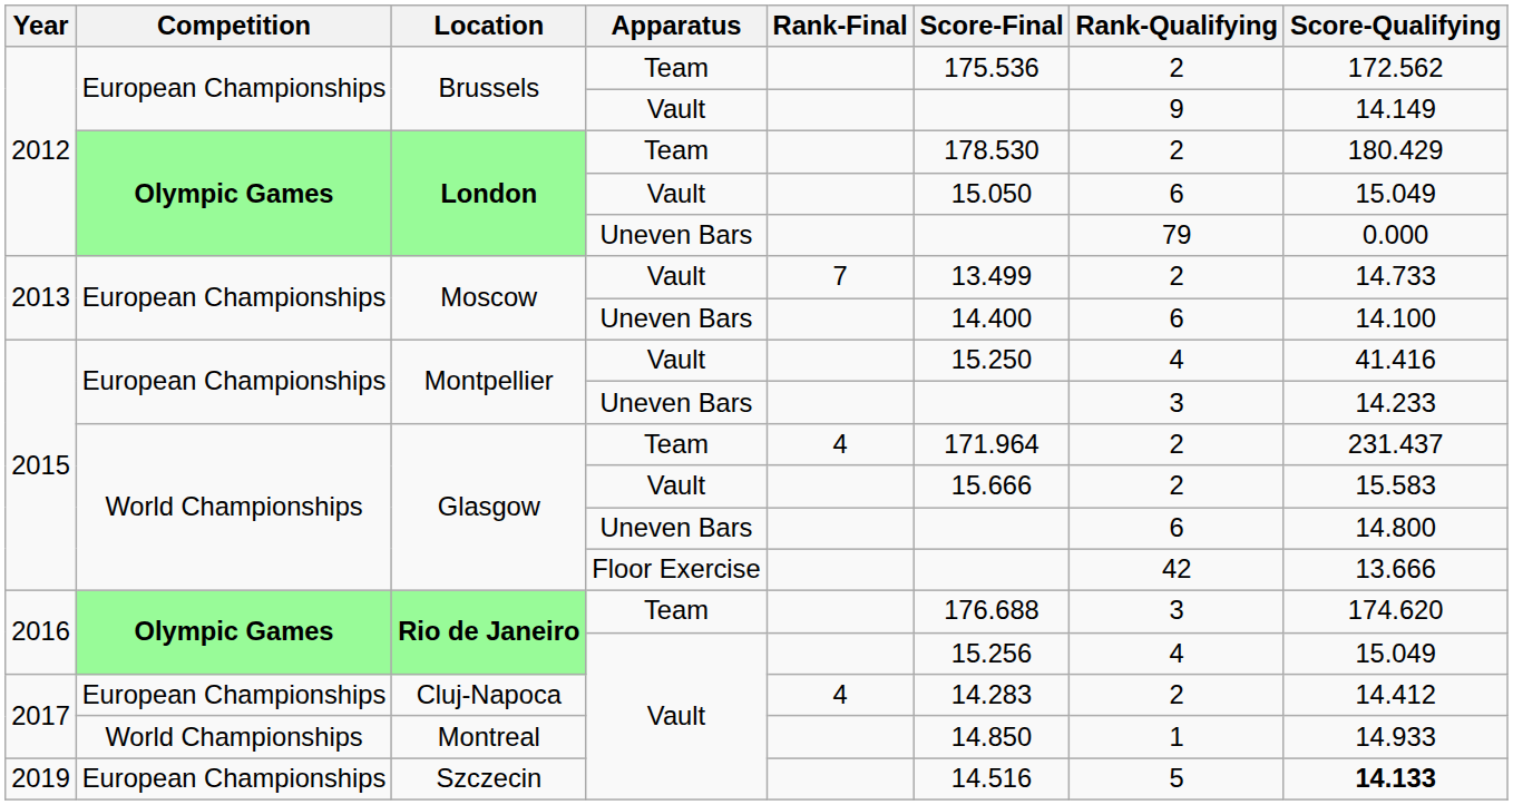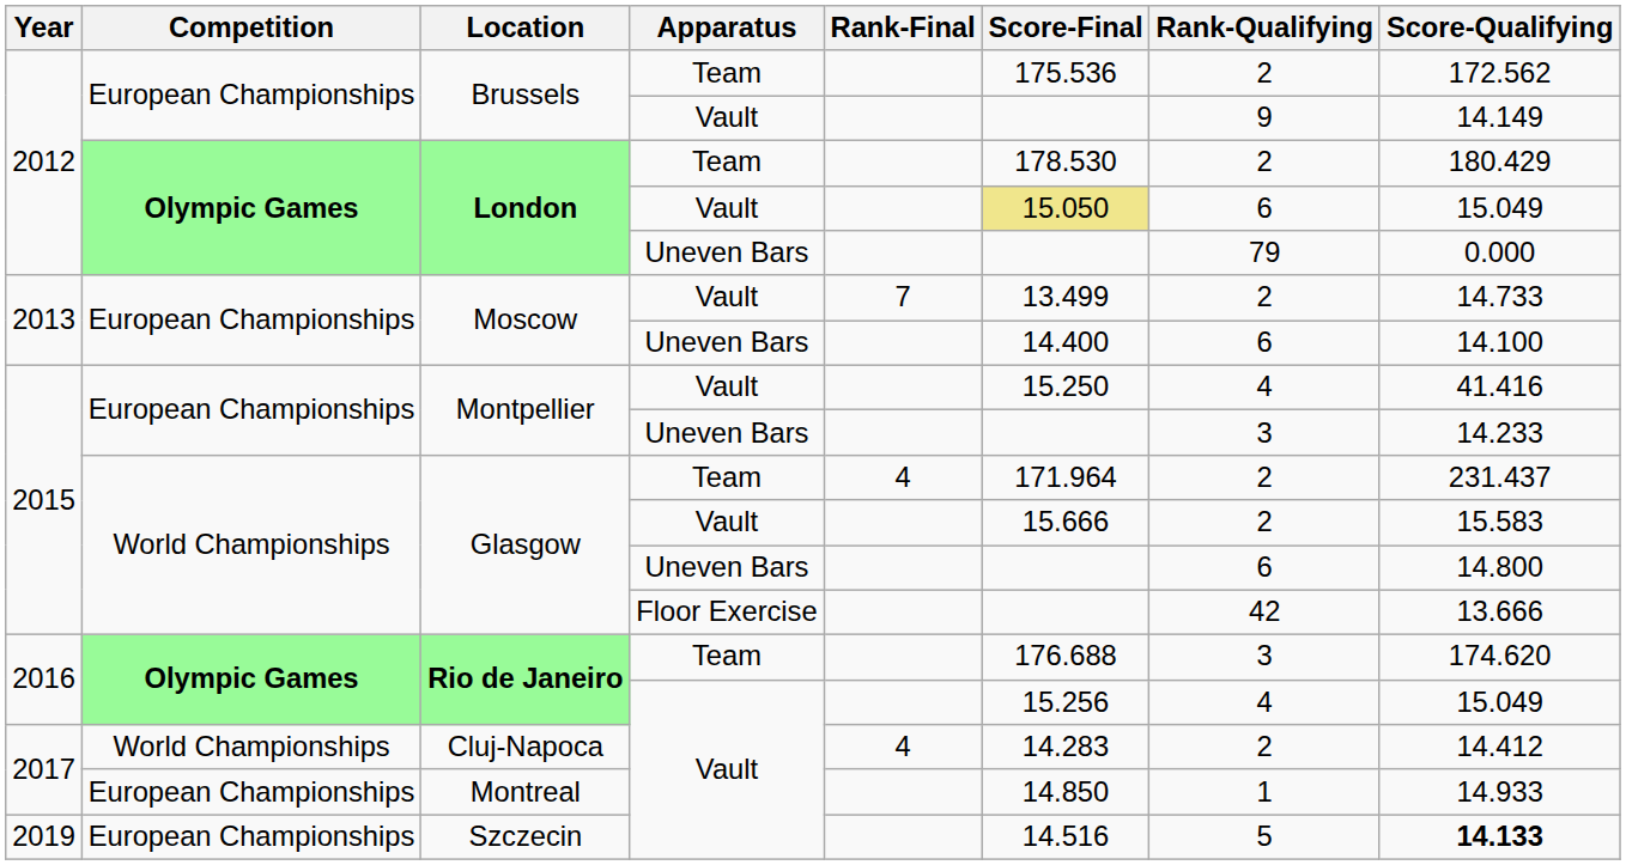 <table class="wikitable" style="text-align:center">
 <tr>
 <th>Year</th>
 <th>Competition</th>
 <th>Location</th>
 <th>Apparatus</th>
 <th>Rank-Final</th>
 <th>Score-Final</th>
 <th>Rank-Qualifying</th>
 <th>Score-Qualifying</th>
 </tr>
 <tr>
 <td rowspan=5>2012</td>
 <td rowspan=2>European Championships</td>
 <td rowspan=2>Brussels</td>
 <td>Team</td>
 <td></td>
 <td>175.536</td>
 <td>2</td>
 <td>172.562</td>
 </tr>
 <tr>
 <td>Vault</td>
 <td></td>
 <td></td>
 <td>9</td>
 <td>14.149</td>
 </tr>
 <tr>
 <td bgcolor=98FB98 rowspan=3><strong>Olympic Games</strong></td>
 <td bgcolor=98FB98 rowspan=3><strong>London</strong></td>
 <td>Team</td>
 <td></td>
 <td>178.530</td>
 <td>2</td>
 <td>180.429</td>
 </tr>
 <tr>
 <td>Vault</td>
 <td></td>
-<td>15.050</td>
+<td style="background: khaki;">15.050</td>
 <td>6</td>
 <td>15.049</td>
 </tr>
 <tr>
 <td>Uneven Bars</td>
 <td></td>
 <td></td>
 <td>79</td>
 <td>0.000</td>
 </tr>
 <tr>
 <td rowspan=2>2013</td>
 <td rowspan=2>European Championships</td>
 <td rowspan=2>Moscow</td>
 <td>Vault</td>
 <td>7</td>
 <td>13.499</td>
 <td>2</td>
 <td>14.733</td>
 </tr>
 <tr>
 <td>Uneven Bars</td>
 <td></td>
 <td>14.400</td>
 <td>6</td>
 <td>14.100</td>
 </tr>
 <tr>
 <td rowspan=6>2015</td>
 <td rowspan=2>European Championships</td>
 <td rowspan=2>Montpellier</td>
 <td>Vault</td>
 <td></td>
 <td>15.250</td>
 <td>4</td>
 <td>41.416</td>
 </tr>
 <tr>
 <td>Uneven Bars</td>
 <td></td>
 <td></td>
 <td>3</td>
 <td>14.233</td>
 </tr>
 <tr>
 <td rowspan=4>World Championships</td>
 <td rowspan=4>Glasgow</td>
 <td>Team</td>
 <td>4</td>
 <td>171.964</td>
 <td>2</td>
 <td>231.437</td>
 </tr>
 <tr>
 <td>Vault</td>
 <td></td>
 <td>15.666</td>
 <td>2</td>
 <td>15.583</td>
 </tr>
 <tr>
 <td>Uneven Bars</td>
 <td></td>
 <td></td>
 <td>6</td>
 <td>14.800</td>
 </tr>
 <tr>
 <td>Floor Exercise</td>
 <td></td>
 <td></td>
 <td>42</td>
 <td>13.666</td>
 </tr>
 <tr>
 <td rowspan=2>2016</td>
 <td bgcolor=98FB98 rowspan=2><strong>Olympic Games</strong></td>
 <td bgcolor=98FB98 rowspan=2><strong>Rio de Janeiro</strong></td>
 <td>Team</td>
 <td></td>
 <td>176.688</td>
 <td>3</td>
 <td>174.620</td>
 </tr>
 <tr>
 <td rowspan=4>Vault</td>
 <td></td>
 <td>15.256</td>
 <td>4</td>
 <td>15.049</td>
 </tr>
 <tr>
 <td rowspan=2>2017</td>
-<td rowspan=1>European Championships</td>
+<td rowspan=1>World Championships</td>
 <td rowspan=1>Cluj-Napoca</td>
 <td>4</td>
 <td>14.283</td>
 <td>2</td>
 <td>14.412</td>
 </tr>
 <tr>
-<td rowspan=1>World Championships</td>
+<td rowspan=1>European Championships</td>
 <td rowspan=1>Montreal</td>
 <td></td>
 <td>14.850</td>
 <td>1</td>
 <td>14.933</td>
 </tr>
 <tr>
 <td rowspan=1>2019</td>
 <td rowspan=1>European Championships</td>
 <td rowspan=1>Szczecin</td>
 <td></td>
 <td>14.516</td>
 <td>5</td>
 <td><strong>14.133</strong></td>
 </tr>
 </table>
